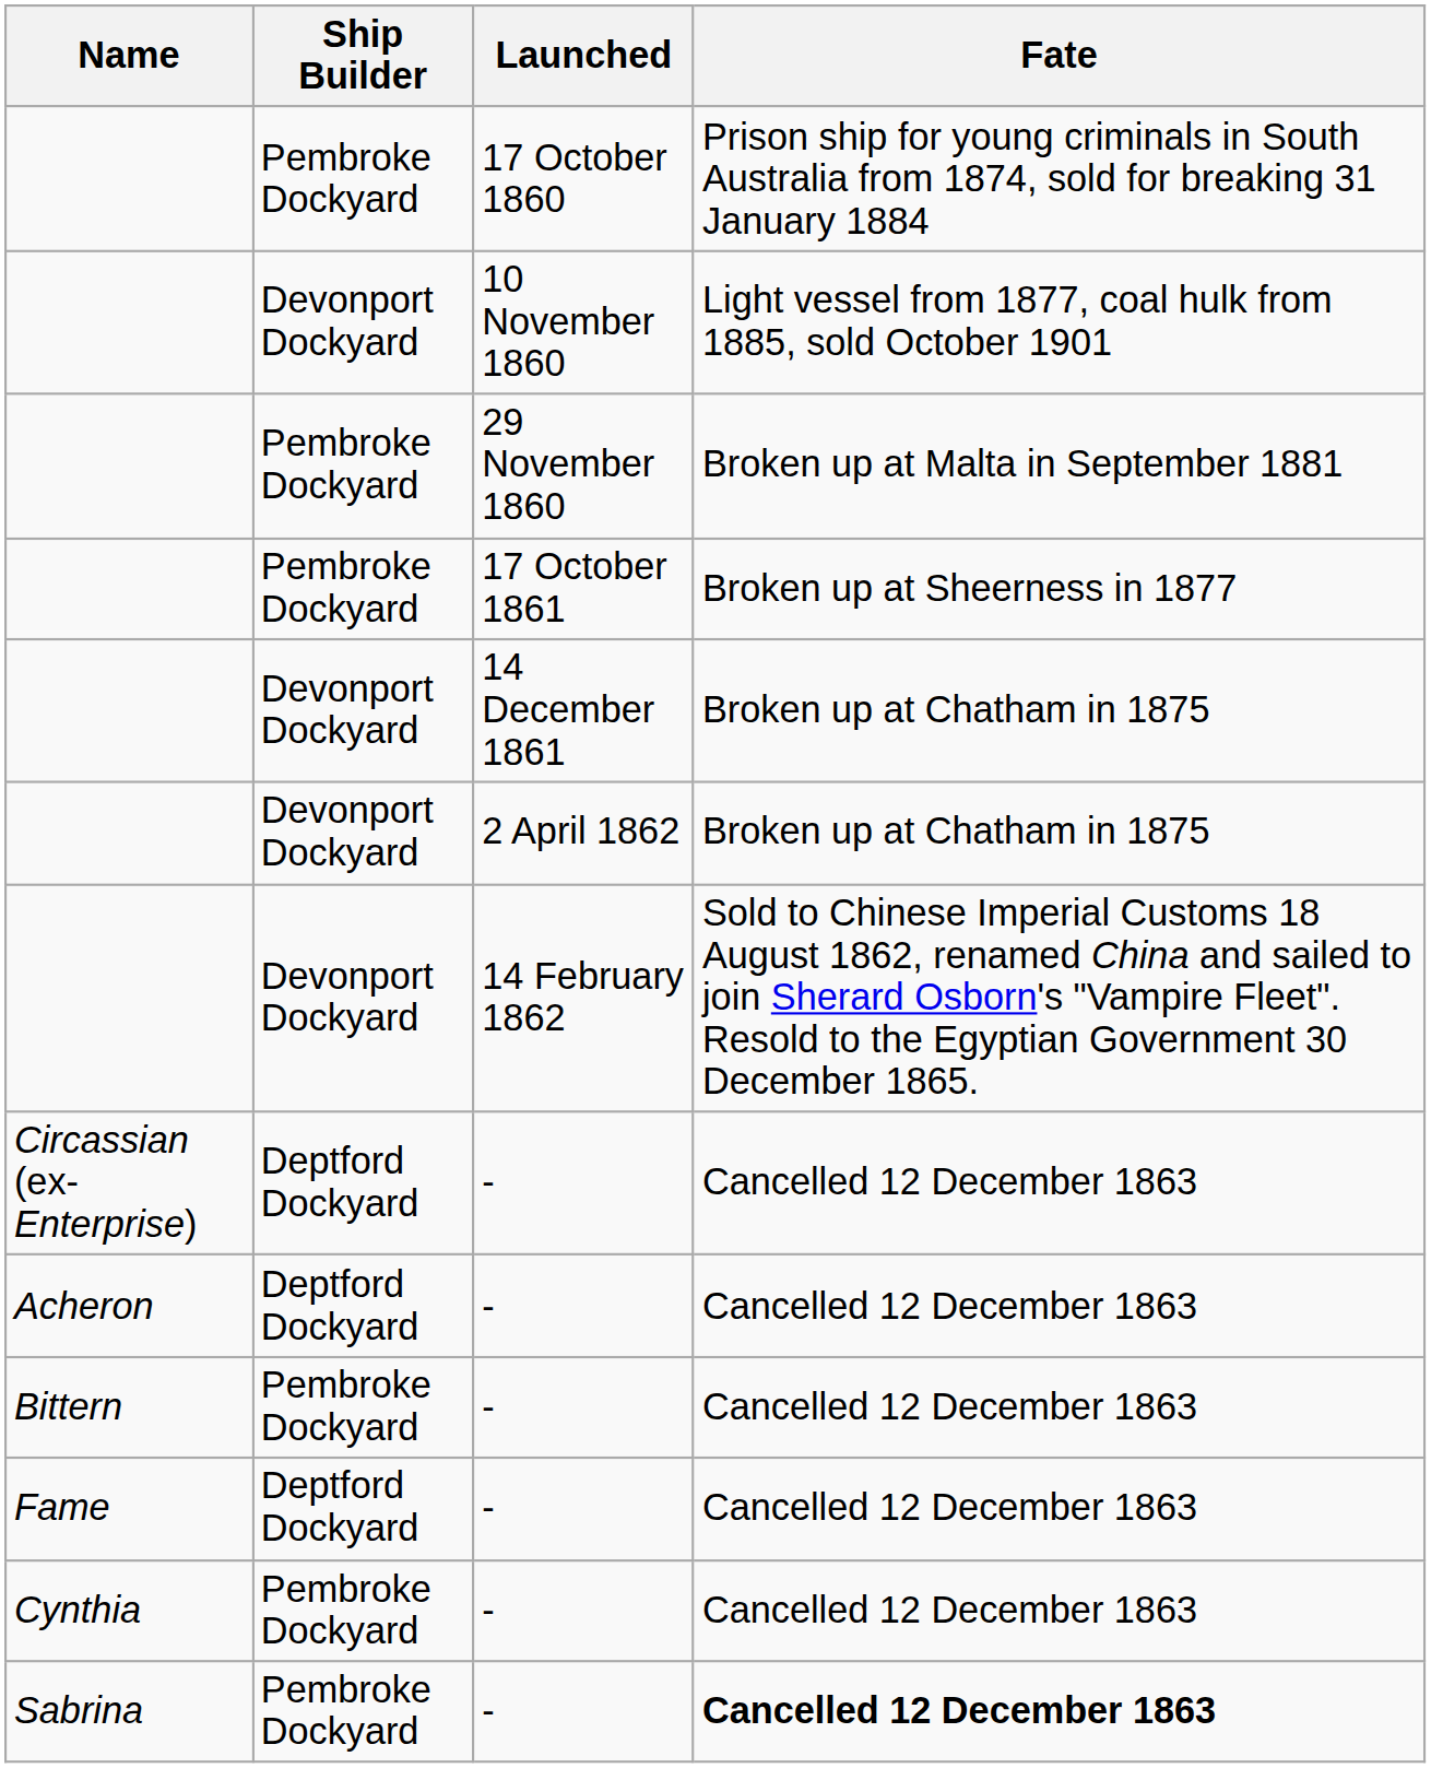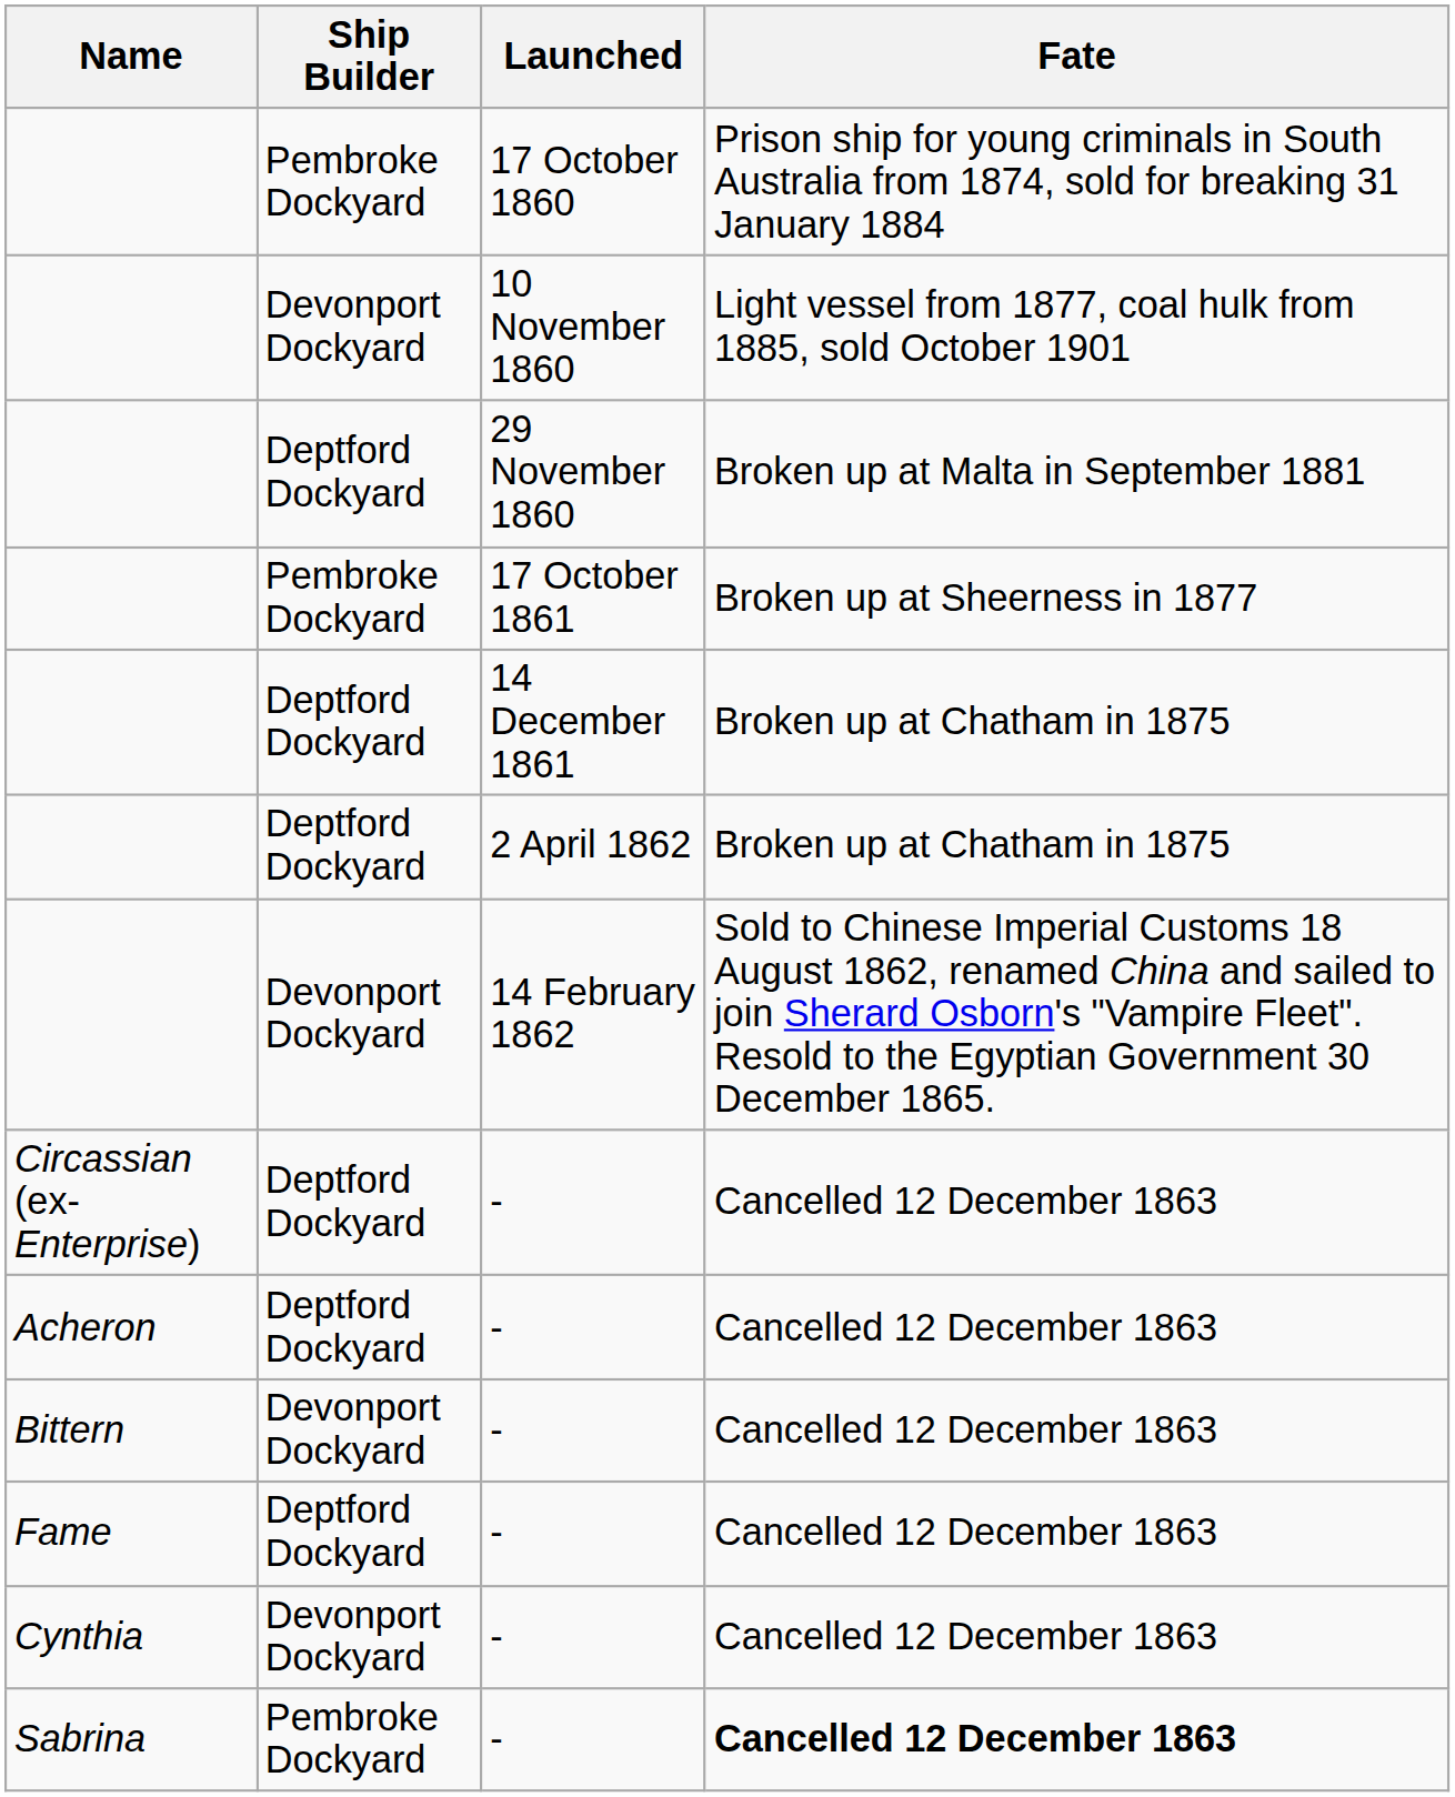 <table class="wikitable" style="text-align:left">
 <tr>
 <th>Name</th>
 <th>Ship Builder</th>
 <th>Launched</th>
 <th>Fate</th>
 </tr>
 <tr>
 <td></td>
 <td>Pembroke Dockyard</td>
 <td>17 October 1860</td>
 <td>Prison ship for young criminals in South Australia from 1874, sold for breaking 31 January 1884</td>
 </tr>
 <tr>
 <td></td>
 <td>Devonport Dockyard</td>
 <td>10 November 1860</td>
 <td>Light vessel from 1877, coal hulk from 1885, sold October 1901</td>
 </tr>
 <tr>
 <td></td>
-<td>Pembroke Dockyard</td>
+<td>Deptford Dockyard</td>
 <td>29 November 1860</td>
 <td>Broken up at Malta in September 1881</td>
 </tr>
 <tr>
 <td></td>
 <td>Pembroke Dockyard</td>
 <td>17 October 1861</td>
 <td>Broken up at Sheerness in 1877</td>
 </tr>
 <tr>
 <td></td>
-<td>Devonport Dockyard</td>
+<td>Deptford Dockyard</td>
 <td>14 December 1861</td>
 <td>Broken up at Chatham in 1875</td>
 </tr>
 <tr>
 <td></td>
-<td>Devonport Dockyard</td>
+<td>Deptford Dockyard</td>
 <td>2 April 1862</td>
 <td>Broken up at Chatham in 1875</td>
 </tr>
 <tr>
 <td></td>
 <td>Devonport Dockyard</td>
 <td>14 February 1862</td>
 <td>Sold to Chinese Imperial Customs 18 August 1862, renamed <em>China</em> and sailed to join <a href='#'>Sherard Osborn</a>'s "Vampire Fleet".  Resold to the Egyptian Government 30 December 1865.</td>
 </tr>
 <tr>
 <td><em>Circassian</em> (ex-<em>Enterprise</em>)</td>
 <td>Deptford Dockyard</td>
 <td>-</td>
 <td>Cancelled 12 December 1863</td>
 </tr>
 <tr>
 <td><em>Acheron</em></td>
 <td>Deptford Dockyard</td>
 <td>-</td>
 <td>Cancelled 12 December 1863</td>
 </tr>
 <tr>
 <td><em>Bittern</em></td>
-<td>Pembroke Dockyard</td>
+<td>Devonport Dockyard</td>
 <td>-</td>
 <td>Cancelled 12 December 1863</td>
 </tr>
 <tr>
 <td><em>Fame</em></td>
 <td>Deptford Dockyard</td>
 <td>-</td>
 <td>Cancelled 12 December 1863</td>
 </tr>
 <tr>
 <td><em>Cynthia</em></td>
-<td>Pembroke Dockyard</td>
+<td>Devonport Dockyard</td>
 <td>-</td>
 <td>Cancelled 12 December 1863</td>
 </tr>
 <tr>
 <td><em>Sabrina</em></td>
 <td>Pembroke Dockyard</td>
 <td>-</td>
 <td><strong>Cancelled 12 December 1863</strong></td>
 </tr>
 </table>
